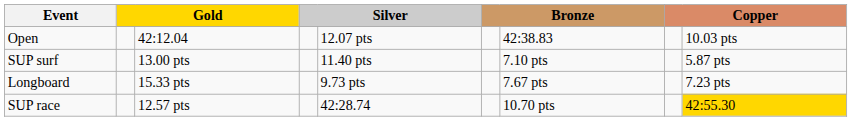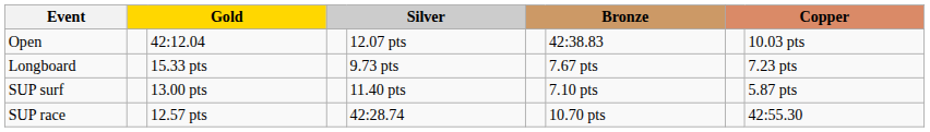 <table class=wikitable>
 <tr>
 <th width=120px>Event</th>
 <th style="background:#FFD700" width=200px colspan=2>Gold</th>
 <th style="background:#CCCCCC" width=200px colspan=2>Silver</th>
 <th style="background:#CC9966" width=200px colspan=2>Bronze</th>
 <th style="background:#DA8A67" width=200px colspan=2>Copper</th>
 </tr>
 <tr>
 <td>Open<br></td>
 <td></td>
 <td>42:12.04</td>
 <td></td>
 <td>12.07 pts</td>
 <td></td>
 <td>42:38.83</td>
 <td></td>
 <td>10.03 pts</td>
 </tr>
 <tr>
+<td>Longboard<br></td>
+<td></td>
+<td>15.33 pts</td>
+<td></td>
+<td>9.73 pts</td>
+<td></td>
+<td>7.67 pts</td>
+<td></td>
+<td>7.23 pts</td>
+</tr>
+<tr>
 <td>SUP surf<br></td>
 <td></td>
 <td>13.00 pts</td>
 <td></td>
 <td>11.40 pts</td>
 <td></td>
 <td>7.10 pts</td>
 <td></td>
 <td>5.87 pts</td>
 </tr>
 <tr>
-<td>Longboard<br></td>
-<td></td>
-<td>15.33 pts</td>
-<td></td>
-<td>9.73 pts</td>
-<td></td>
-<td>7.67 pts</td>
-<td></td>
-<td>7.23 pts</td>
-</tr>
-<tr>
 <td>SUP race<br></td>
 <td></td>
 <td>12.57 pts</td>
 <td></td>
 <td>42:28.74</td>
 <td></td>
 <td>10.70 pts</td>
 <td></td>
-<td style="background: gold;">42:55.30</td>
+<td>42:55.30</td>
 </tr>
 </table>
